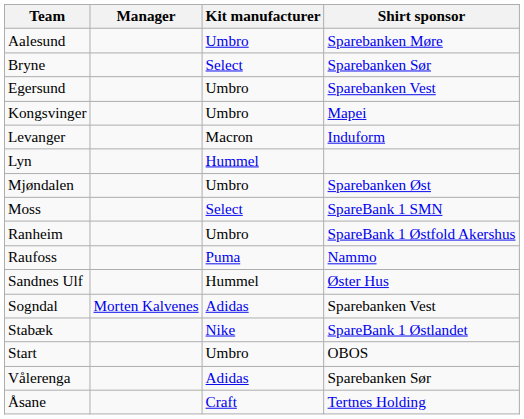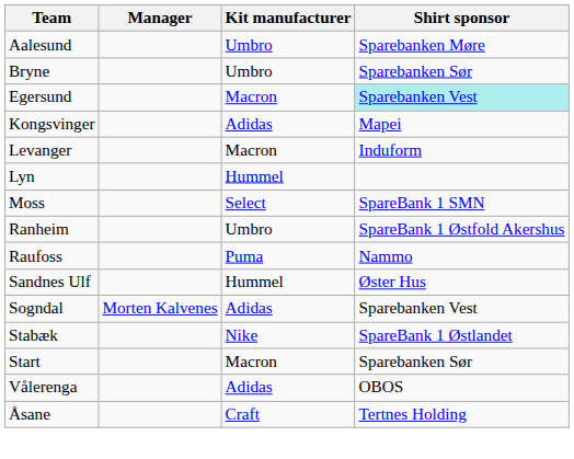 <table class="wikitable sortable" border="1">
 <tr>
 <th>Team</th>
 <th>Manager</th>
 <th>Kit manufacturer</th>
 <th>Shirt sponsor</th>
 </tr>
 <tr>
 <td>Aalesund</td>
 <td> </td>
 <td><a href='#'>Umbro</a></td>
 <td><a href='#'>Sparebanken Møre</a></td>
 </tr>
 <tr>
 <td>Bryne</td>
 <td> </td>
-<td><a href='#'>Select</a></td>
+<td>Umbro</td>
 <td><a href='#'>Sparebanken Sør</a></td>
 </tr>
 <tr>
 <td>Egersund</td>
 <td> </td>
-<td>Umbro</td>
-<td><a href='#'>Sparebanken Vest</a></td>
+<td><a href='#'>Macron</a></td>
+<td style="background: paleturquoise;"><a href='#'>Sparebanken Vest</a></td>
 </tr>
 <tr>
 <td>Kongsvinger</td>
 <td> </td>
-<td>Umbro</td>
+<td><a href='#'>Adidas</a></td>
 <td><a href='#'>Mapei</a></td>
 </tr>
 <tr>
 <td>Levanger</td>
 <td> </td>
 <td>Macron</td>
 <td><a href='#'>Induform</a></td>
 </tr>
 <tr>
 <td>Lyn</td>
 <td> </td>
 <td><a href='#'>Hummel</a></td>
 <td></td>
-</tr>
-<tr>
-<td>Mjøndalen</td>
-<td> </td>
-<td>Umbro</td>
-<td><a href='#'>Sparebanken Øst</a></td>
 </tr>
 <tr>
 <td>Moss</td>
 <td> </td>
 <td><a href='#'>Select</a></td>
 <td><a href='#'>SpareBank 1 SMN</a></td>
 </tr>
 <tr>
 <td>Ranheim</td>
 <td> </td>
 <td>Umbro</td>
 <td><a href='#'>SpareBank 1 Østfold Akershus</a></td>
 </tr>
 <tr>
 <td>Raufoss</td>
 <td> </td>
 <td><a href='#'>Puma</a></td>
 <td><a href='#'>Nammo</a></td>
 </tr>
 <tr>
 <td>Sandnes Ulf</td>
 <td> </td>
 <td>Hummel</td>
 <td><a href='#'>Øster Hus</a></td>
 </tr>
 <tr>
 <td>Sogndal</td>
 <td> <a href='#'>Morten Kalvenes</a></td>
 <td><a href='#'>Adidas</a></td>
 <td>Sparebanken Vest</td>
 </tr>
 <tr>
 <td>Stabæk</td>
 <td> </td>
 <td><a href='#'>Nike</a></td>
 <td><a href='#'>SpareBank 1 Østlandet</a></td>
 </tr>
 <tr>
 <td>Start</td>
 <td> </td>
-<td>Umbro</td>
-<td>OBOS</td>
+<td>Macron</td>
+<td>Sparebanken Sør</td>
 </tr>
 <tr>
 <td>Vålerenga</td>
 <td> </td>
 <td><a href='#'>Adidas</a></td>
-<td>Sparebanken Sør</td>
+<td>OBOS</td>
 </tr>
 <tr>
 <td>Åsane</td>
 <td> </td>
 <td><a href='#'>Craft</a></td>
 <td><a href='#'>Tertnes Holding</a></td>
 </tr>
 </table>
